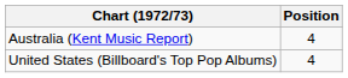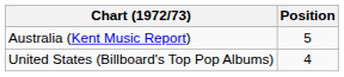 <table class="wikitable">
 <tr>
 <th>Chart (1972/73)</th>
 <th>Position</th>
 </tr>
 <tr>
 <td>Australia (<a href='#'>Kent Music Report</a>)</td>
-<td align="center">4</td>
+<td align="center">5</td>
 </tr>
 <tr>
 <td>United States (Billboard's Top Pop Albums)</td>
 <td align="center">4</td>
 </tr>
 </table>
